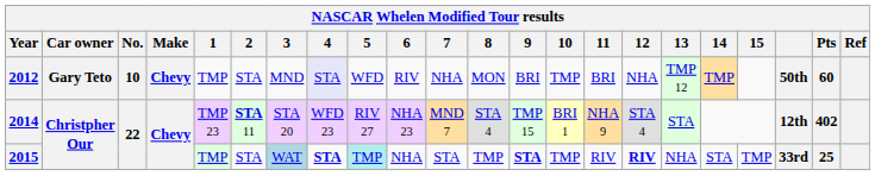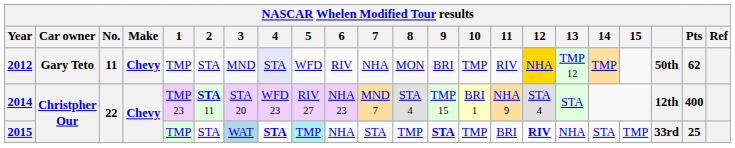 <table class="wikitable" style="text-align:center; font-size:75%">
 <tr>
 <th colspan=38><a href='#'>NASCAR</a> <a href='#'>Whelen Modified Tour</a> results</th>
 </tr>
 <tr>
 <th>Year</th>
 <th>Car owner</th>
 <th>No.</th>
 <th>Make</th>
 <th>1</th>
 <th>2</th>
 <th>3</th>
 <th>4</th>
 <th>5</th>
 <th>6</th>
 <th>7</th>
 <th>8</th>
 <th>9</th>
 <th>10</th>
 <th>11</th>
 <th>12</th>
 <th>13</th>
 <th>14</th>
 <th>15</th>
 <th></th>
 <th>Pts</th>
 <th>Ref</th>
 </tr>
 <tr>
 <th><a href='#'>2012</a></th>
 <th>Gary Teto</th>
-<th>10</th>
+<th>11</th>
 <th><a href='#'>Chevy</a></th>
 <td><a href='#'>TMP</a></td>
 <td><a href='#'>STA</a></td>
 <td><a href='#'>MND</a></td>
 <td style="background: lavender;"><a href='#'>STA</a></td>
 <td><a href='#'>WFD</a></td>
 <td><a href='#'>RIV</a></td>
 <td><a href='#'>NHA</a></td>
 <td><a href='#'>MON</a></td>
 <td><a href='#'>BRI</a></td>
 <td><a href='#'>TMP</a></td>
-<td><a href='#'>BRI</a></td>
-<td><a href='#'>NHA</a></td>
+<td><a href='#'>RIV</a></td>
+<td style="background: gold;"><a href='#'>NHA</a></td>
 <td style="background:#DFFFDF;"><a href='#'>TMP</a><br><small>12</small></td>
 <td style="background:#FFDF9F;"><a href='#'>TMP</a><br></td>
 <td></td>
 <th>50th</th>
-<th>60</th>
+<th>62</th>
 <th></th>
 </tr>
 <tr>
 <th><a href='#'>2014</a></th>
 <th rowspan=2><a href='#'>Christpher Our</a></th>
 <th rowspan=2>22</th>
 <th rowspan=2><a href='#'>Chevy</a></th>
 <td style="background:#EFCFFF;"><a href='#'>TMP</a><br><small>23</small></td>
 <td style="background:#DFFFDF;"><strong><a href='#'>STA</a></strong><br><small>11</small></td>
 <td style="background:#EFCFFF;"><a href='#'>STA</a><br><small>20</small></td>
 <td style="background:#EFCFFF;"><a href='#'>WFD</a><br><small>23</small></td>
 <td style="background:#EFCFFF;"><a href='#'>RIV</a><br><small>27</small></td>
 <td style="background:#EFCFFF;"><a href='#'>NHA</a><br><small>23</small></td>
 <td style="background:#FFDF9F;"><a href='#'>MND</a><br><small>7</small></td>
 <td style="background:#DFDFDF;"><a href='#'>STA</a><br><small>4</small></td>
 <td style="background:#DFFFDF;"><a href='#'>TMP</a><br><small>15</small></td>
 <td style="background:#FFFFBF;"><a href='#'>BRI</a><br><small>1</small></td>
 <td style="background:#FFDF9F;"><a href='#'>NHA</a><br><small>9</small></td>
 <td style="background:#DFDFDF;"><a href='#'>STA</a><br><small>4</small></td>
 <td style="background:#DFFFDF;"><a href='#'>STA</a><br></td>
 <td colspan=2></td>
 <th>12th</th>
-<th>402</th>
+<th>400</th>
 <th></th>
 </tr>
 <tr>
 <th><a href='#'>2015</a></th>
 <td style="background:#DFFFDF;"><a href='#'>TMP</a><br></td>
 <td><a href='#'>STA</a></td>
 <td style="background: lightblue;"><a href='#'>WAT</a></td>
 <td><strong><a href='#'>STA</a></strong></td>
 <td style="background: paleturquoise;"><a href='#'>TMP</a></td>
 <td><a href='#'>NHA</a></td>
 <td><a href='#'>STA</a></td>
 <td><a href='#'>TMP</a></td>
 <td><strong><a href='#'>STA</a></strong></td>
 <td><a href='#'>TMP</a></td>
-<td><a href='#'>RIV</a></td>
+<td><a href='#'>BRI</a></td>
 <td><strong><a href='#'>RIV</a></strong></td>
 <td><a href='#'>NHA</a></td>
 <td><a href='#'>STA</a></td>
 <td><a href='#'>TMP</a></td>
 <th>33rd</th>
 <th>25</th>
 <th></th>
 </tr>
 </table>
